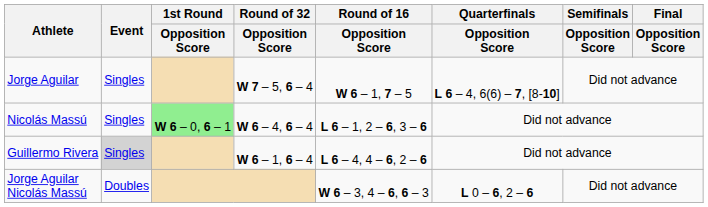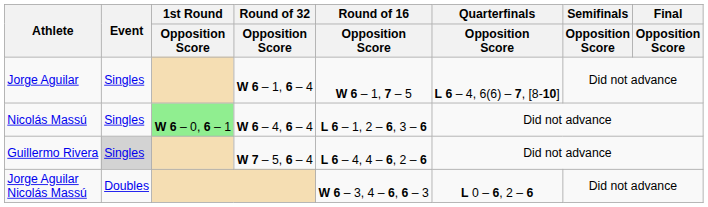 <table class="wikitable" border="1" style="font-size:90%">
 <tr>
 <th rowspan=2>Athlete</th>
 <th rowspan=2>Event</th>
 <th>1st Round</th>
 <th>Round of 32</th>
 <th>Round of 16</th>
 <th>Quarterfinals</th>
 <th>Semifinals</th>
 <th>Final</th>
 </tr>
 <tr>
 <th>Opposition<br>Score</th>
 <th>Opposition<br>Score</th>
 <th>Opposition<br>Score</th>
 <th>Opposition<br>Score</th>
 <th>Opposition<br>Score</th>
 <th>Opposition<br>Score</th>
 </tr>
 <tr>
 <td><a href='#'>Jorge Aguilar</a></td>
 <td><a href='#'>Singles</a></td>
 <td align=center bgcolor=wheat></td>
-<td align=center><br><strong>W</strong> <strong>7</strong> – 5, <strong>6</strong> – 4</td>
+<td align=center><br><strong>W</strong> <strong>6</strong> – 1, <strong>6</strong> – 4</td>
 <td align=center><br><br><strong>W</strong> <strong>6</strong> – 1, <strong>7</strong> – 5</td>
 <td align=center><br><br><strong>L</strong> <strong>6</strong> – 4, 6(6) – <strong>7</strong>, [8-<strong>10</strong>]</td>
 <td align="center" colspan="7">Did not advance</td>
 </tr>
 <tr>
 <td><a href='#'>Nicolás Massú</a></td>
 <td><a href='#'>Singles</a></td>
 <td align=center style="background: lightgreen;"><br><strong>W</strong> <strong>6</strong> – 0, <strong>6</strong> – 1</td>
 <td align=center><br><strong>W</strong> <strong>6</strong> – 4, <strong>6</strong> – 4</td>
 <td align=center><br><strong>L</strong> <strong>6</strong> – 1, 2 – <strong>6</strong>, 3 – <strong>6</strong></td>
 <td align="center" colspan="7">Did not advance</td>
 </tr>
 <tr>
 <td><a href='#'>Guillermo Rivera</a></td>
 <td style="background: lightgrey;"><a href='#'>Singles</a></td>
 <td align=center bgcolor=wheat></td>
-<td align=center><br><strong>W</strong> <strong>6</strong> – 1, <strong>6</strong> – 4</td>
+<td align=center><br><strong>W</strong> <strong>7</strong> – 5, <strong>6</strong> – 4</td>
 <td align=center><br><strong>L</strong> <strong>6</strong> – 4, 4 – <strong>6</strong>, 2 – <strong>6</strong></td>
 <td align="center" colspan="7">Did not advance</td>
 </tr>
 <tr>
 <td><a href='#'>Jorge Aguilar</a><br><a href='#'>Nicolás Massú</a></td>
 <td><a href='#'>Doubles</a></td>
 <td align=center bgcolor=wheat colspan=2></td>
 <td align=center><br><strong>W</strong> <strong>6</strong> – 3, 4 – <strong>6</strong>, <strong>6</strong> – 3</td>
 <td align=center><br><strong>L</strong> 0 – <strong>6</strong>, 2 – <strong>6</strong></td>
 <td align="center" colspan="7">Did not advance</td>
 </tr>
 </table>
